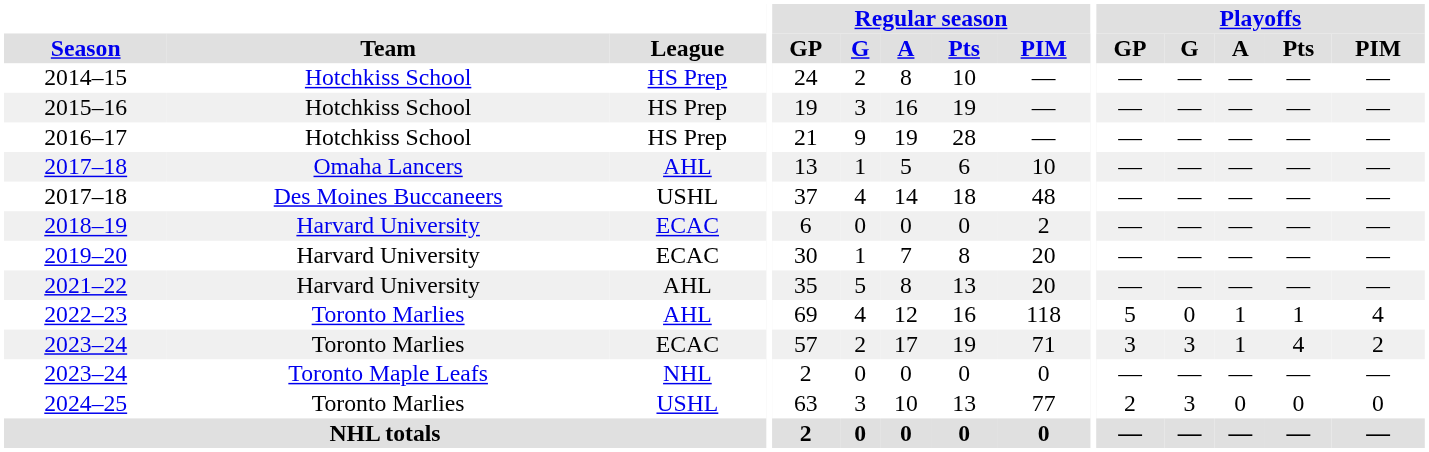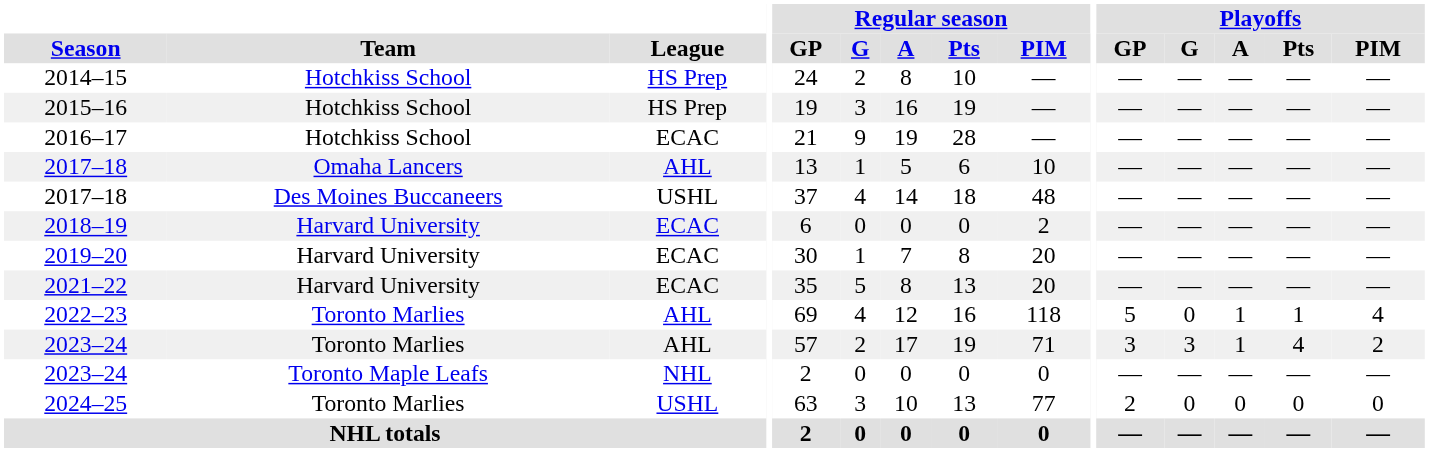 <table border="0" cellpadding="1" cellspacing="0" style="text-align:center; width:60em">
 <tr bgcolor="#e0e0e0">
 <th colspan="3" bgcolor="#ffffff"></th>
 <th rowspan="104" bgcolor="#ffffff"></th>
 <th colspan="5"><a href='#'>Regular season</a></th>
 <th rowspan="104" bgcolor="#ffffff"></th>
 <th colspan="5"><a href='#'>Playoffs</a></th>
 </tr>
 <tr bgcolor="#e0e0e0">
 <th><a href='#'>Season</a></th>
 <th>Team</th>
 <th>League</th>
 <th>GP</th>
 <th><a href='#'>G</a></th>
 <th><a href='#'>A</a></th>
 <th><a href='#'>Pts</a></th>
 <th><a href='#'>PIM</a></th>
 <th>GP</th>
 <th>G</th>
 <th>A</th>
 <th>Pts</th>
 <th>PIM</th>
 </tr>
 <tr>
 <td>2014–15</td>
 <td><a href='#'>Hotchkiss School</a></td>
 <td><a href='#'>HS Prep</a></td>
 <td>24</td>
 <td>2</td>
 <td>8</td>
 <td>10</td>
 <td>—</td>
 <td>—</td>
 <td>—</td>
 <td>—</td>
 <td>—</td>
 <td>—</td>
 </tr>
 <tr bgcolor="#f0f0f0">
 <td>2015–16</td>
 <td>Hotchkiss School</td>
 <td>HS Prep</td>
 <td>19</td>
 <td>3</td>
 <td>16</td>
 <td>19</td>
 <td>—</td>
 <td>—</td>
 <td>—</td>
 <td>—</td>
 <td>—</td>
 <td>—</td>
 </tr>
 <tr>
 <td>2016–17</td>
 <td>Hotchkiss School</td>
-<td>HS Prep</td>
+<td>ECAC</td>
 <td>21</td>
 <td>9</td>
 <td>19</td>
 <td>28</td>
 <td>—</td>
 <td>—</td>
 <td>—</td>
 <td>—</td>
 <td>—</td>
 <td>—</td>
 </tr>
 <tr bgcolor="#f0f0f0">
 <td><a href='#'>2017–18</a></td>
 <td><a href='#'>Omaha Lancers</a></td>
 <td><a href='#'>AHL</a></td>
 <td>13</td>
 <td>1</td>
 <td>5</td>
 <td>6</td>
 <td>10</td>
 <td>—</td>
 <td>—</td>
 <td>—</td>
 <td>—</td>
 <td>—</td>
 </tr>
 <tr>
 <td>2017–18</td>
 <td><a href='#'>Des Moines Buccaneers</a></td>
 <td>USHL</td>
 <td>37</td>
 <td>4</td>
 <td>14</td>
 <td>18</td>
 <td>48</td>
 <td>—</td>
 <td>—</td>
 <td>—</td>
 <td>—</td>
 <td>—</td>
 </tr>
 <tr bgcolor="#f0f0f0">
 <td><a href='#'>2018–19</a></td>
 <td><a href='#'>Harvard University</a></td>
 <td><a href='#'>ECAC</a></td>
 <td>6</td>
 <td>0</td>
 <td>0</td>
 <td>0</td>
 <td>2</td>
 <td>—</td>
 <td>—</td>
 <td>—</td>
 <td>—</td>
 <td>—</td>
 </tr>
 <tr>
 <td><a href='#'>2019–20</a></td>
 <td>Harvard University</td>
 <td>ECAC</td>
 <td>30</td>
 <td>1</td>
 <td>7</td>
 <td>8</td>
 <td>20</td>
 <td>—</td>
 <td>—</td>
 <td>—</td>
 <td>—</td>
 <td>—</td>
 </tr>
 <tr bgcolor="#f0f0f0">
 <td><a href='#'>2021–22</a></td>
 <td>Harvard University</td>
-<td>AHL</td>
+<td>ECAC</td>
 <td>35</td>
 <td>5</td>
 <td>8</td>
 <td>13</td>
 <td>20</td>
 <td>—</td>
 <td>—</td>
 <td>—</td>
 <td>—</td>
 <td>—</td>
 </tr>
 <tr>
 <td><a href='#'>2022–23</a></td>
 <td><a href='#'>Toronto Marlies</a></td>
 <td><a href='#'>AHL</a></td>
 <td>69</td>
 <td>4</td>
 <td>12</td>
 <td>16</td>
 <td>118</td>
 <td>5</td>
 <td>0</td>
 <td>1</td>
 <td>1</td>
 <td>4</td>
 </tr>
 <tr bgcolor="#f0f0f0">
 <td><a href='#'>2023–24</a></td>
 <td>Toronto Marlies</td>
-<td>ECAC</td>
+<td>AHL</td>
 <td>57</td>
 <td>2</td>
 <td>17</td>
 <td>19</td>
 <td>71</td>
 <td>3</td>
 <td>3</td>
 <td>1</td>
 <td>4</td>
 <td>2</td>
 </tr>
 <tr>
 <td><a href='#'>2023–24</a></td>
 <td><a href='#'>Toronto Maple Leafs</a></td>
 <td><a href='#'>NHL</a></td>
 <td>2</td>
 <td>0</td>
 <td>0</td>
 <td>0</td>
 <td>0</td>
 <td>—</td>
 <td>—</td>
 <td>—</td>
 <td>—</td>
 <td>—</td>
 </tr>
 <tr>
 <td><a href='#'>2024–25</a></td>
 <td>Toronto Marlies</td>
 <td><a href='#'>USHL</a></td>
 <td>63</td>
 <td>3</td>
 <td>10</td>
 <td>13</td>
 <td>77</td>
 <td>2</td>
-<td>3</td>
+<td>0</td>
 <td>0</td>
 <td>0</td>
 <td>0</td>
 </tr>
 <tr bgcolor="#e0e0e0">
 <th colspan="3">NHL totals</th>
 <th>2</th>
 <th>0</th>
 <th>0</th>
 <th>0</th>
 <th>0</th>
 <th>—</th>
 <th>—</th>
 <th>—</th>
 <th>—</th>
 <th>—<br></th>
 </tr>
 </table>
